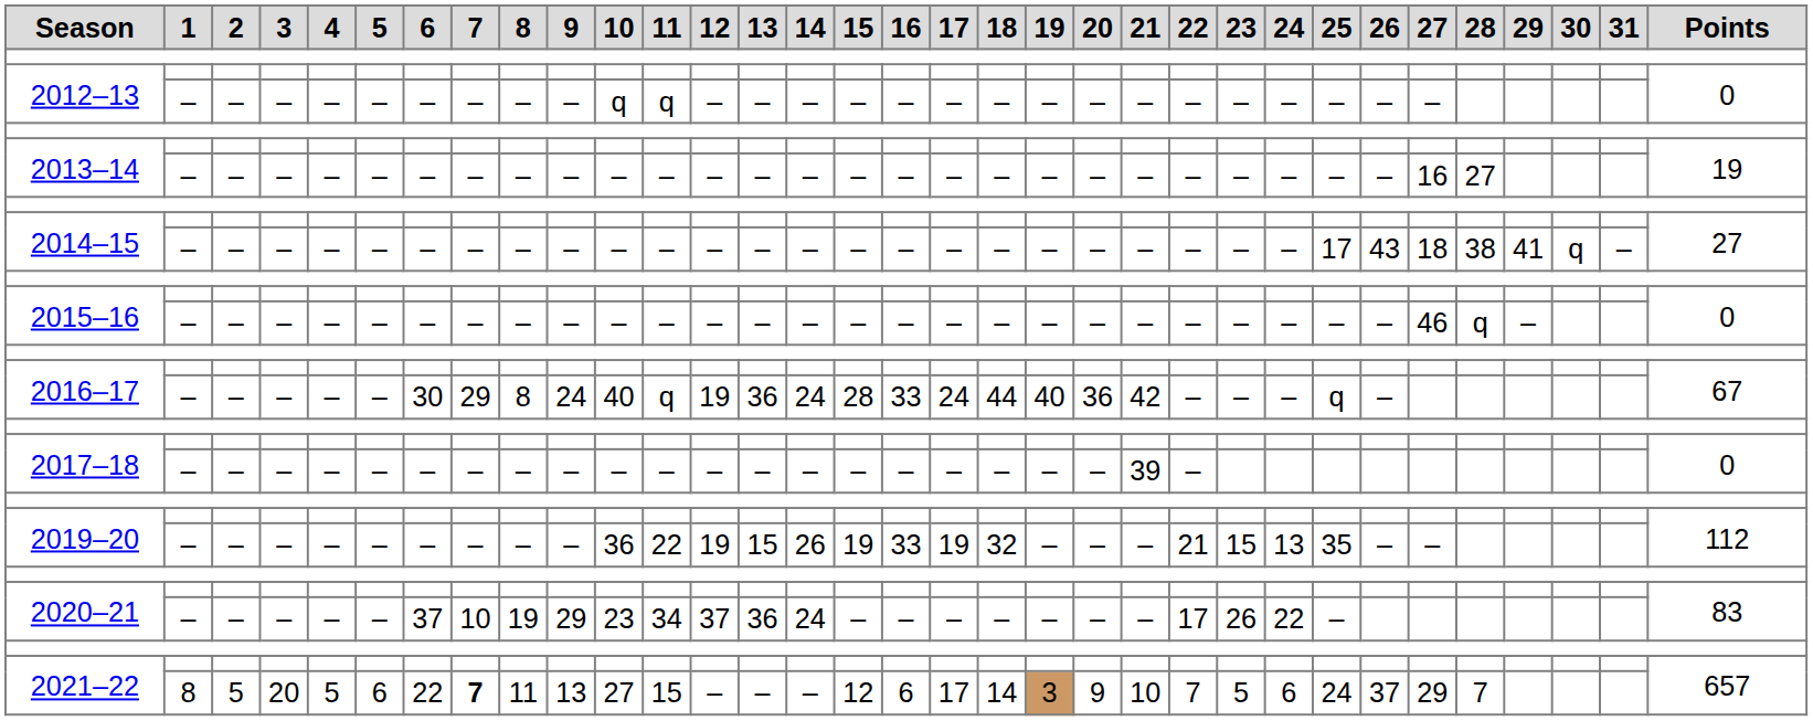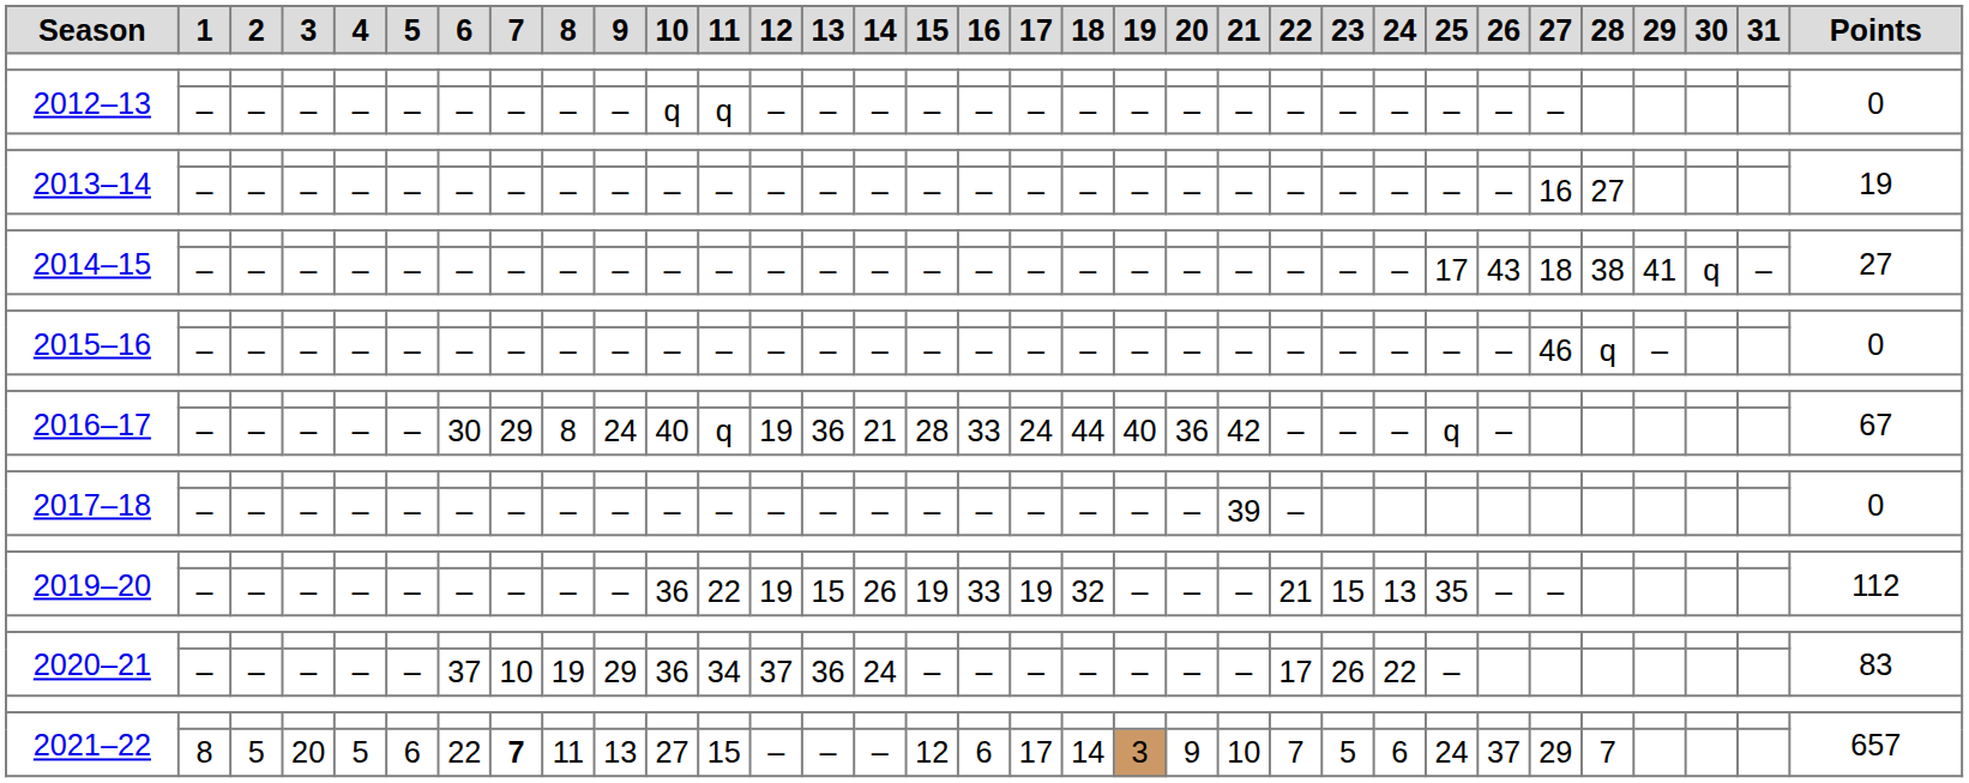 <table cellpadding="3" cellspacing="0" border="1" style="background:#fff; font-size:80%; line-height:13px; border:gray solid 1px; border-collapse:collapse;">
 <tr style="background:#ccc; text-align:center; background:#dcdcdc;">
 <td style="width:65px;"><strong>Season</strong></td>
 <td style="width:15px;"><strong>1</strong></td>
 <td style="width:15px;"><strong>2</strong></td>
 <td style="width:15px;"><strong>3</strong></td>
 <td style="width:15px;"><strong>4</strong></td>
 <td style="width:15px;"><strong>5</strong></td>
 <td style="width:15px;"><strong>6</strong></td>
 <td style="width:15px;"><strong>7</strong></td>
 <td style="width:15px;"><strong>8</strong></td>
 <td style="width:15px;"><strong>9</strong></td>
 <td style="width:15px;"><strong>10</strong></td>
 <td style="width:15px;"><strong>11</strong></td>
 <td style="width:15px;"><strong>12</strong></td>
 <td style="width:15px;"><strong>13</strong></td>
 <td style="width:15px;"><strong>14</strong></td>
 <td style="width:15px;"><strong>15</strong></td>
 <td style="width:15px;"><strong>16</strong></td>
 <td style="width:15px;"><strong>17</strong></td>
 <td style="width:15px;"><strong>18</strong></td>
 <td style="width:15px;"><strong>19</strong></td>
 <td style="width:15px;"><strong>20</strong></td>
 <td style="width:15px;"><strong>21</strong></td>
 <td style="width:15px;"><strong>22</strong></td>
 <td style="width:15px;"><strong>23</strong></td>
 <td style="width:15px;"><strong>24</strong></td>
 <td style="width:15px;"><strong>25</strong></td>
 <td style="width:15px;"><strong>26</strong></td>
 <td style="width:15px;"><strong>27</strong></td>
 <td style="width:15px;"><strong>28</strong></td>
 <td style="width:15px;"><strong>29</strong></td>
 <td style="width:15px;"><strong>30</strong></td>
 <td style="width:15px;"><strong>31</strong></td>
 <td style="width:30px;"><strong>Points</strong></td>
 </tr>
 <tr>
 <td colspan=33></td>
 </tr>
 <tr align=center>
 <td rowspan="2" style="width:66px;"><a href='#'>2012–13</a></td>
 <th></th>
 <th></th>
 <th></th>
 <th></th>
 <th></th>
 <th></th>
 <th></th>
 <th></th>
 <th></th>
 <th></th>
 <th></th>
 <th></th>
 <th></th>
 <th></th>
 <th></th>
 <th></th>
 <th></th>
 <th></th>
 <th></th>
 <th></th>
 <th></th>
 <th></th>
 <th></th>
 <th></th>
 <th></th>
 <th></th>
 <th></th>
 <th></th>
 <th></th>
 <th></th>
 <th></th>
 <td rowspan="2" style="width:66px;">0</td>
 </tr>
 <tr align=center>
 <td>–</td>
 <td>–</td>
 <td>–</td>
 <td>–</td>
 <td>–</td>
 <td>–</td>
 <td>–</td>
 <td>–</td>
 <td>–</td>
 <td>q</td>
 <td>q</td>
 <td>–</td>
 <td>–</td>
 <td>–</td>
 <td>–</td>
 <td>–</td>
 <td>–</td>
 <td>–</td>
 <td>–</td>
 <td>–</td>
 <td>–</td>
 <td>–</td>
 <td>–</td>
 <td>–</td>
 <td>–</td>
 <td>–</td>
 <td>–</td>
 <th></th>
 <th></th>
 <th></th>
 <th></th>
 </tr>
 <tr>
 <td colspan=33></td>
 </tr>
 <tr align=center>
 <td rowspan="2" style="width:66px;"><a href='#'>2013–14</a></td>
 <th></th>
 <th></th>
 <th></th>
 <th></th>
 <th></th>
 <th></th>
 <th></th>
 <th></th>
 <th></th>
 <th></th>
 <th></th>
 <th></th>
 <th></th>
 <th></th>
 <th></th>
 <th></th>
 <th></th>
 <th></th>
 <th></th>
 <th></th>
 <th></th>
 <th></th>
 <th></th>
 <th></th>
 <th></th>
 <th></th>
 <th></th>
 <th></th>
 <th></th>
 <th></th>
 <th></th>
 <td rowspan="2" style="width:66px;">19</td>
 </tr>
 <tr align=center>
 <td>–</td>
 <td>–</td>
 <td>–</td>
 <td>–</td>
 <td>–</td>
 <td>–</td>
 <td>–</td>
 <td>–</td>
 <td>–</td>
 <td>–</td>
 <td>–</td>
 <td>–</td>
 <td>–</td>
 <td>–</td>
 <td>–</td>
 <td>–</td>
 <td>–</td>
 <td>–</td>
 <td>–</td>
 <td>–</td>
 <td>–</td>
 <td>–</td>
 <td>–</td>
 <td>–</td>
 <td>–</td>
 <td>–</td>
 <td>16</td>
 <td>27</td>
 <th></th>
 <th></th>
 <th></th>
 </tr>
 <tr>
 <td colspan=33></td>
 </tr>
 <tr align=center>
 <td rowspan="2" style="width:66px;"><a href='#'>2014–15</a></td>
 <th></th>
 <th></th>
 <th></th>
 <th></th>
 <th></th>
 <th></th>
 <th></th>
 <th></th>
 <th></th>
 <th></th>
 <th></th>
 <th></th>
 <th></th>
 <th></th>
 <th></th>
 <th></th>
 <th></th>
 <th></th>
 <th></th>
 <th></th>
 <th></th>
 <th></th>
 <th></th>
 <th></th>
 <th></th>
 <th></th>
 <th></th>
 <th></th>
 <th></th>
 <th></th>
 <th></th>
 <td rowspan="2" style="width:66px;">27</td>
 </tr>
 <tr align=center>
 <td>–</td>
 <td>–</td>
 <td>–</td>
 <td>–</td>
 <td>–</td>
 <td>–</td>
 <td>–</td>
 <td>–</td>
 <td>–</td>
 <td>–</td>
 <td>–</td>
 <td>–</td>
 <td>–</td>
 <td>–</td>
 <td>–</td>
 <td>–</td>
 <td>–</td>
 <td>–</td>
 <td>–</td>
 <td>–</td>
 <td>–</td>
 <td>–</td>
 <td>–</td>
 <td>–</td>
 <td>17</td>
 <td>43</td>
 <td>18</td>
 <td>38</td>
 <td>41</td>
 <td>q</td>
 <td>–</td>
 </tr>
 <tr>
 <td colspan=33></td>
 </tr>
 <tr align=center>
 <td rowspan="2" style="width:66px;"><a href='#'>2015–16</a></td>
 <th></th>
 <th></th>
 <th></th>
 <th></th>
 <th></th>
 <th></th>
 <th></th>
 <th></th>
 <th></th>
 <th></th>
 <th></th>
 <th></th>
 <th></th>
 <th></th>
 <th></th>
 <th></th>
 <th></th>
 <th></th>
 <th></th>
 <th></th>
 <th></th>
 <th></th>
 <th></th>
 <th></th>
 <th></th>
 <th></th>
 <th></th>
 <th></th>
 <th></th>
 <th></th>
 <th></th>
 <td rowspan="2" style="width:66px;">0</td>
 </tr>
 <tr align=center>
 <td>–</td>
 <td>–</td>
 <td>–</td>
 <td>–</td>
 <td>–</td>
 <td>–</td>
 <td>–</td>
 <td>–</td>
 <td>–</td>
 <td>–</td>
 <td>–</td>
 <td>–</td>
 <td>–</td>
 <td>–</td>
 <td>–</td>
 <td>–</td>
 <td>–</td>
 <td>–</td>
 <td>–</td>
 <td>–</td>
 <td>–</td>
 <td>–</td>
 <td>–</td>
 <td>–</td>
 <td>–</td>
 <td>–</td>
 <td>46</td>
 <td>q</td>
 <td>–</td>
 <th></th>
 <th></th>
 </tr>
 <tr>
 <td colspan=33></td>
 </tr>
 <tr align=center>
 <td rowspan="2" style="width:66px;"><a href='#'>2016–17</a></td>
 <th></th>
 <th></th>
 <th></th>
 <th></th>
 <th></th>
 <th></th>
 <th></th>
 <th></th>
 <th></th>
 <th></th>
 <th></th>
 <th></th>
 <th></th>
 <th></th>
 <th></th>
 <th></th>
 <th></th>
 <th></th>
 <th></th>
 <th></th>
 <th></th>
 <th></th>
 <th></th>
 <th></th>
 <th></th>
 <th></th>
 <th></th>
 <th></th>
 <th></th>
 <th></th>
 <th></th>
 <td rowspan="2" style="width:66px;">67</td>
 </tr>
 <tr align=center>
 <td>–</td>
 <td>–</td>
 <td>–</td>
 <td>–</td>
 <td>–</td>
 <td>30</td>
 <td>29</td>
 <td>8</td>
 <td>24</td>
 <td>40</td>
 <td>q</td>
 <td>19</td>
 <td>36</td>
-<td>24</td>
+<td>21</td>
 <td>28</td>
 <td>33</td>
 <td>24</td>
 <td>44</td>
 <td>40</td>
 <td>36</td>
 <td>42</td>
 <td>–</td>
 <td>–</td>
 <td>–</td>
 <td>q</td>
 <td>–</td>
 <td></td>
 <td></td>
 <td></td>
 <td></td>
 <td></td>
 </tr>
 <tr>
 <td colspan=33></td>
 </tr>
 <tr align=center>
 <td rowspan="2" style="width:66px;"><a href='#'>2017–18</a></td>
 <th></th>
 <th></th>
 <th></th>
 <th></th>
 <th></th>
 <th></th>
 <th></th>
 <th></th>
 <th></th>
 <th></th>
 <th></th>
 <th></th>
 <th></th>
 <th></th>
 <th></th>
 <th></th>
 <th></th>
 <th></th>
 <th></th>
 <th></th>
 <th></th>
 <th></th>
 <th></th>
 <th></th>
 <th></th>
 <th></th>
 <th></th>
 <th></th>
 <th></th>
 <th></th>
 <th></th>
 <td rowspan="2" style="width:66px;">0</td>
 </tr>
 <tr align=center>
 <td>–</td>
 <td>–</td>
 <td>–</td>
 <td>–</td>
 <td>–</td>
 <td>–</td>
 <td>–</td>
 <td>–</td>
 <td>–</td>
 <td>–</td>
 <td>–</td>
 <td>–</td>
 <td>–</td>
 <td>–</td>
 <td>–</td>
 <td>–</td>
 <td>–</td>
 <td>–</td>
 <td>–</td>
 <td>–</td>
 <td>39</td>
 <td>–</td>
 <td></td>
 <td></td>
 <td></td>
 <td></td>
 <td></td>
 <td></td>
 <td></td>
 <td></td>
 <td></td>
 </tr>
 <tr>
 <td colspan=33></td>
 </tr>
 <tr align=center>
 <td rowspan="2" style="width:66px;"><a href='#'>2019–20</a></td>
 <th></th>
 <th></th>
 <th></th>
 <th></th>
 <th></th>
 <th></th>
 <th></th>
 <th></th>
 <th></th>
 <th></th>
 <th></th>
 <th></th>
 <th></th>
 <th></th>
 <th></th>
 <th></th>
 <th></th>
 <th></th>
 <th></th>
 <th></th>
 <th></th>
 <th></th>
 <th></th>
 <th></th>
 <th></th>
 <th></th>
 <th></th>
 <th></th>
 <th></th>
 <th></th>
 <th></th>
 <td rowspan="2" style="width:66px;">112</td>
 </tr>
 <tr align=center>
 <td>–</td>
 <td>–</td>
 <td>–</td>
 <td>–</td>
 <td>–</td>
 <td>–</td>
 <td>–</td>
 <td>–</td>
 <td>–</td>
 <td>36</td>
 <td>22</td>
 <td>19</td>
 <td>15</td>
 <td>26</td>
 <td>19</td>
 <td>33</td>
 <td>19</td>
 <td>32</td>
 <td>–</td>
 <td>–</td>
 <td>–</td>
 <td>21</td>
 <td>15</td>
 <td>13</td>
 <td>35</td>
 <td>–</td>
 <td>–</td>
 <td></td>
 <td></td>
 <td></td>
 <td></td>
 </tr>
 <tr>
 <td colspan=33></td>
 </tr>
 <tr align=center>
 <td rowspan="2" style="width:66px;"><a href='#'>2020–21</a></td>
 <th></th>
 <th></th>
 <th></th>
 <th></th>
 <th></th>
 <th></th>
 <th></th>
 <th></th>
 <th></th>
 <th></th>
 <th></th>
 <th></th>
 <th></th>
 <th></th>
 <th></th>
 <th></th>
 <th></th>
 <th></th>
 <th></th>
 <th></th>
 <th></th>
 <th></th>
 <th></th>
 <th></th>
 <th></th>
 <th></th>
 <th></th>
 <th></th>
 <th></th>
 <th></th>
 <th></th>
 <td rowspan="2" style="width:66px;">83</td>
 </tr>
 <tr align=center>
 <td>–</td>
 <td>–</td>
 <td>–</td>
 <td>–</td>
 <td>–</td>
 <td>37</td>
 <td>10</td>
 <td>19</td>
 <td>29</td>
-<td>23</td>
+<td>36</td>
 <td>34</td>
 <td>37</td>
 <td>36</td>
 <td>24</td>
 <td>–</td>
 <td>–</td>
 <td>–</td>
 <td>–</td>
 <td>–</td>
 <td>–</td>
 <td>–</td>
 <td>17</td>
 <td>26</td>
 <td>22</td>
 <td>–</td>
 <td></td>
 <td></td>
 <td></td>
 <td></td>
 <td></td>
 <td></td>
 </tr>
 <tr>
 <td colspan=33></td>
 </tr>
 <tr align=center>
 <td rowspan="2" style="width:66px;"><a href='#'>2021–22</a></td>
 <th></th>
 <th></th>
 <th></th>
 <th></th>
 <th></th>
 <th></th>
 <th></th>
 <th></th>
 <th></th>
 <th></th>
 <th></th>
 <th></th>
 <th></th>
 <th></th>
 <th></th>
 <th></th>
 <th></th>
 <th></th>
 <th></th>
 <th></th>
 <th></th>
 <th></th>
 <th></th>
 <th></th>
 <th></th>
 <th></th>
 <th></th>
 <th></th>
 <th></th>
 <th></th>
 <th></th>
 <td rowspan="2" style="width:66px;">657</td>
 </tr>
 <tr align=center>
 <td>8</td>
 <td>5</td>
 <td>20</td>
 <td>5</td>
 <td>6</td>
 <td>22</td>
 <td><strong>7</strong></td>
 <td>11</td>
 <td>13</td>
 <td>27</td>
 <td>15</td>
 <td>–</td>
 <td>–</td>
 <td>–</td>
 <td>12</td>
 <td>6</td>
 <td>17</td>
 <td>14</td>
 <td style="background:#c96;">3</td>
 <td>9</td>
 <td>10</td>
 <td>7</td>
 <td>5</td>
 <td>6</td>
 <td>24</td>
 <td>37</td>
 <td>29</td>
 <td>7</td>
 <td></td>
 <td></td>
 <td></td>
 </tr>
 </table>
